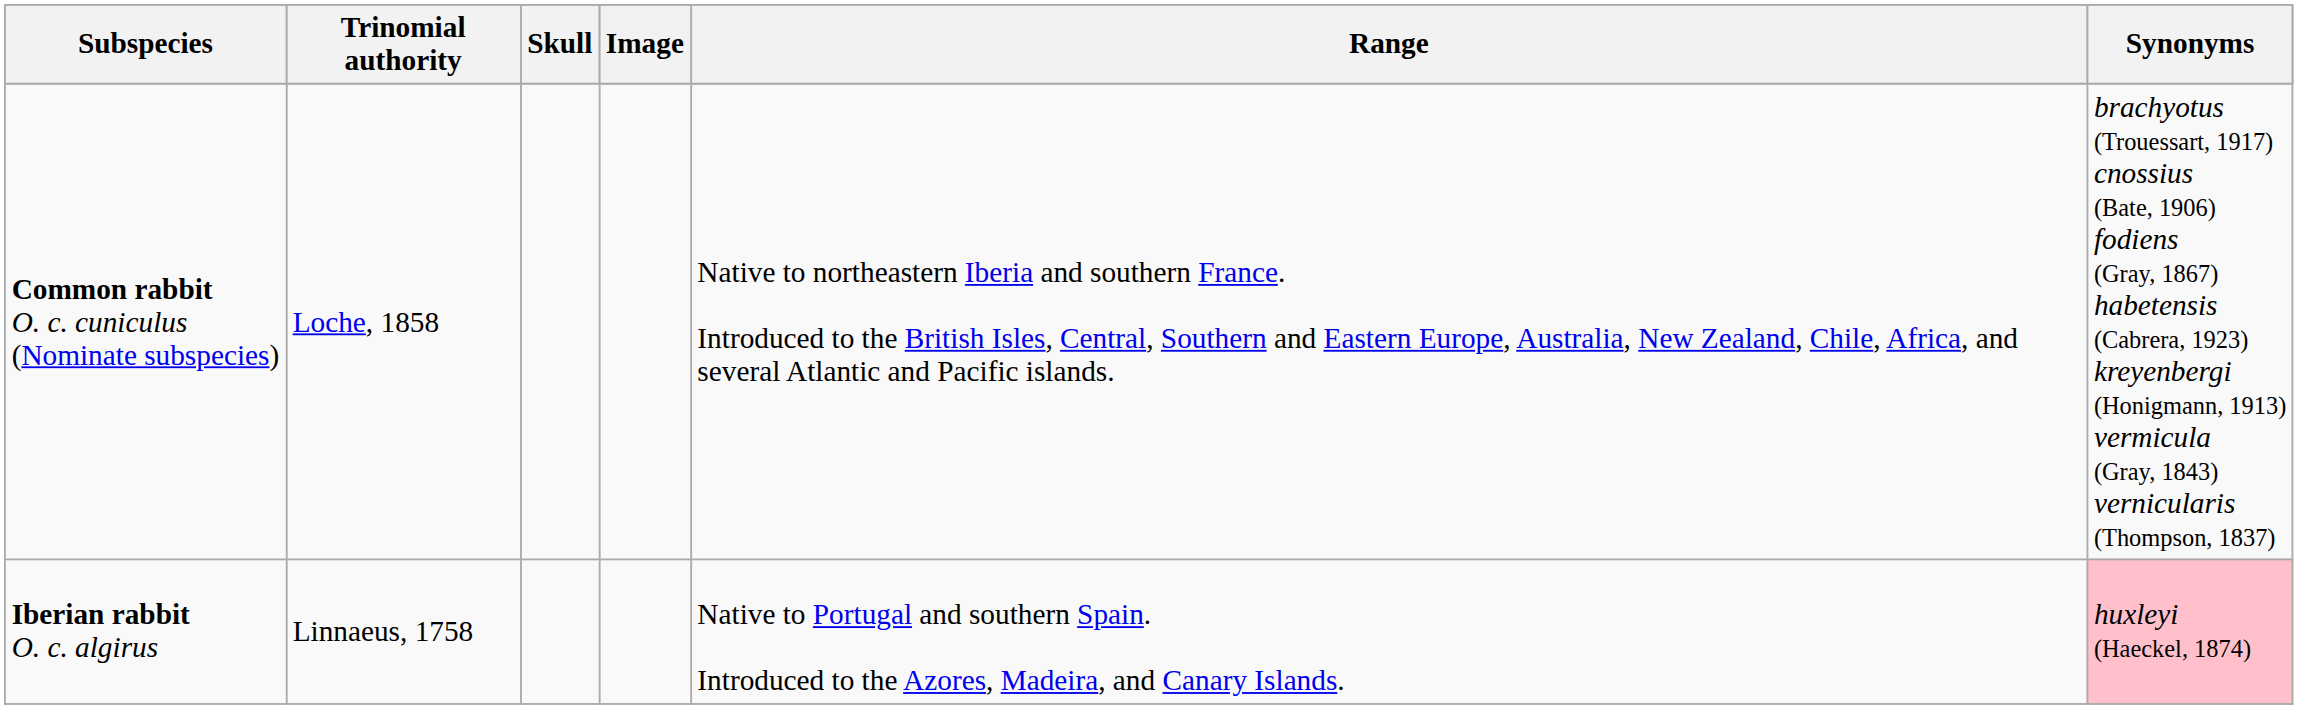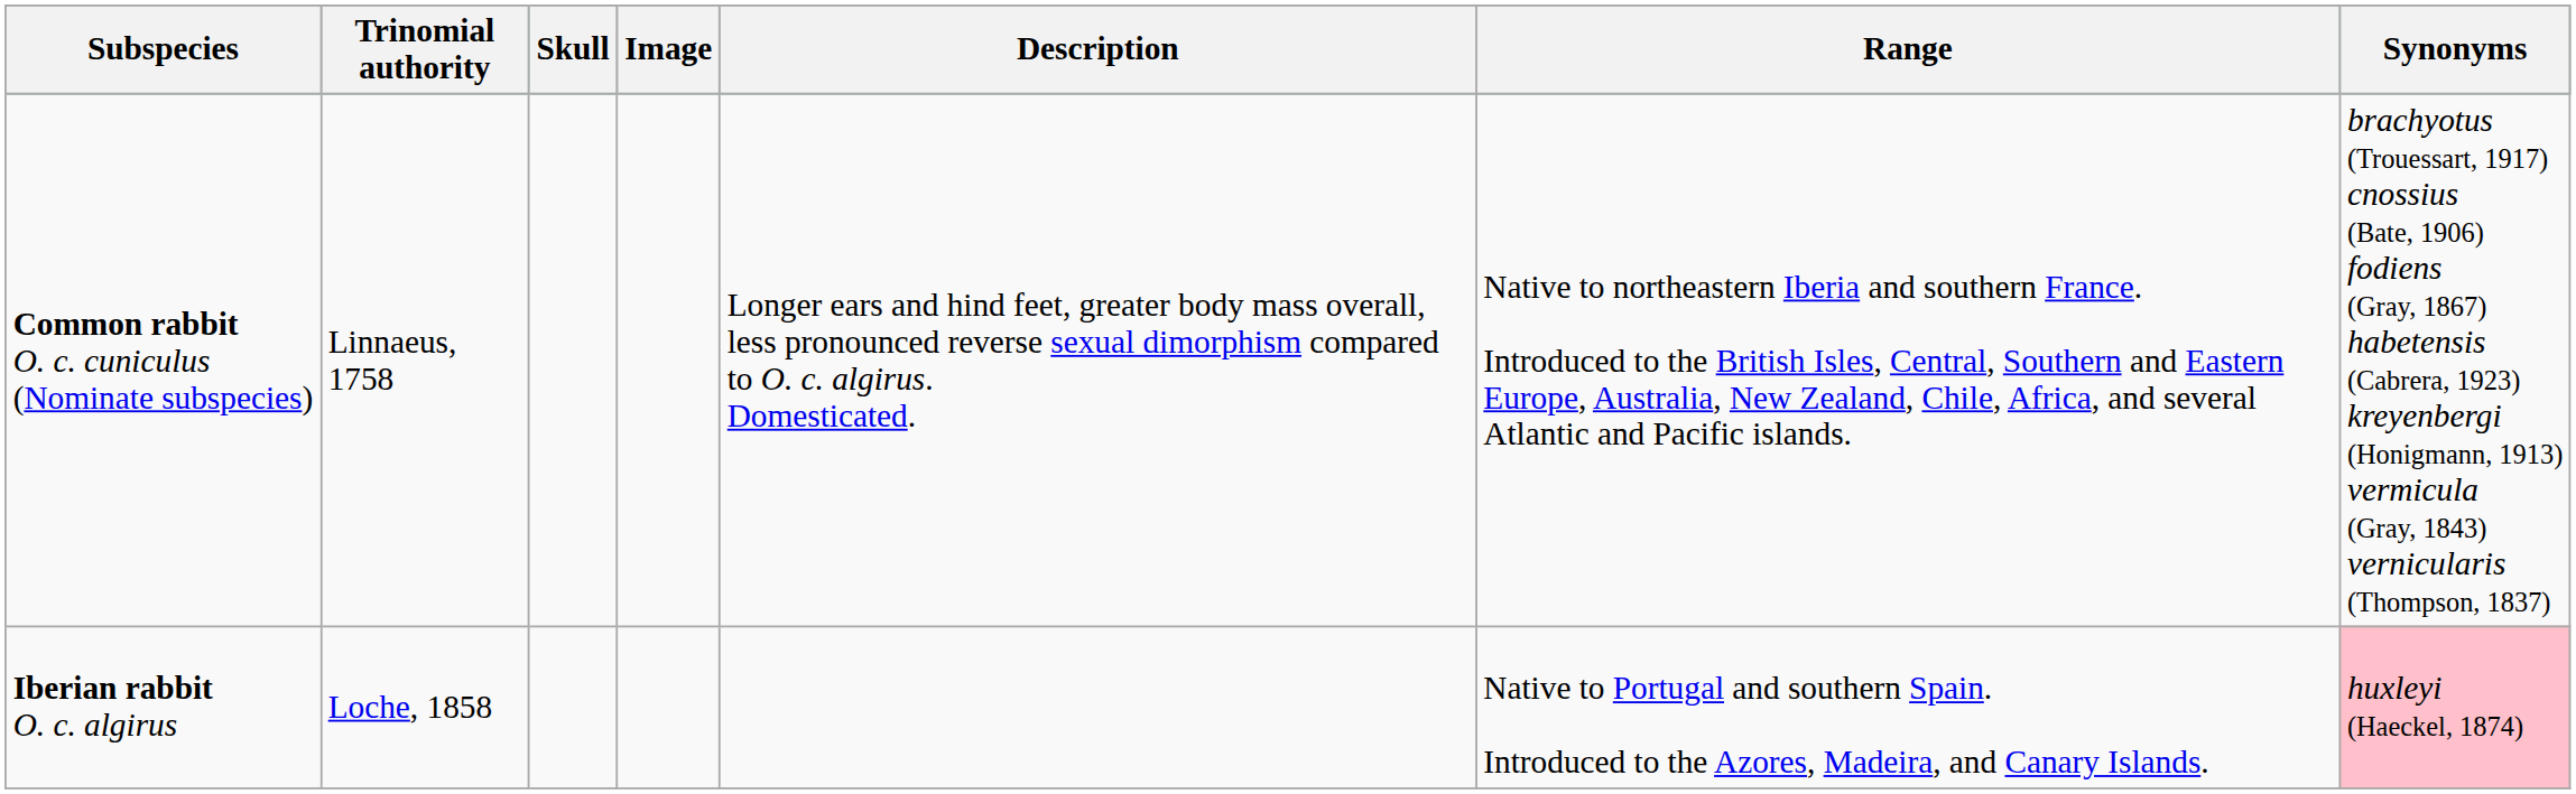 <table class="wikitable collapsed" width=99% font=90%>
 <tr style="background: #115a6c">
 <th>Subspecies</th>
 <th>Trinomial authority</th>
 <th>Skull</th>
 <th>Image</th>
+<th>Description</th>
 <th>Range</th>
 <th>Synonyms</th>
 </tr>
 <tr --->
 <td><strong>Common rabbit</strong><br><em>O. c. cuniculus</em><br>(<a href='#'>Nominate&nbsp;subspecies</a>)</td>
-<td><a href='#'>Loche</a>, 1858</td>
+<td>Linnaeus, 1758</td>
 <td></td>
 <td></td>
+<td>Longer ears and hind feet, greater body mass overall, less pronounced reverse <a href='#'>sexual dimorphism</a> compared to <em>O. c. algirus</em>.<br><a href='#'>Domesticated</a>.</td>
 <td>Native to northeastern <a href='#'>Iberia</a> and southern <a href='#'>France</a>.<br><br>Introduced to the <a href='#'>British Isles</a>, <a href='#'>Central</a>, <a href='#'>Southern</a> and <a href='#'>Eastern Europe</a>, <a href='#'>Australia</a>, <a href='#'>New Zealand</a>, <a href='#'>Chile</a>, <a href='#'>Africa</a>, and several Atlantic and Pacific islands.</td>
 <td><em>brachyotus</em><br><small>(Trouessart, 1917)</small><br><em>cnossius</em><br><small>(Bate, 1906)</small><br><em>fodiens</em><br><small>(Gray, 1867)</small><br><em>habetensis</em><br><small>(Cabrera, 1923)</small><br><em>kreyenbergi</em><br><small>(Honigmann, 1913)</small><br><em>vermicula</em><br><small>(Gray, 1843)</small><br><em>vernicularis</em><br><small>(Thompson, 1837)</small></td>
 </tr>
 <tr --->
 <td><strong>Iberian rabbit</strong><br><em>O. c. algirus</em></td>
-<td>Linnaeus, 1758</td>
+<td><a href='#'>Loche</a>, 1858</td>
+<td></td>
 <td></td>
 <td></td>
 <td><br>Native to <a href='#'>Portugal</a> and southern <a href='#'>Spain</a>.<br><br>Introduced to the <a href='#'>Azores</a>, <a href='#'>Madeira</a>, and <a href='#'>Canary Islands</a>.</td>
 <td style="background: pink;"><em>huxleyi</em><br><small>(Haeckel, 1874)</small></td>
 </tr>
 </table>
